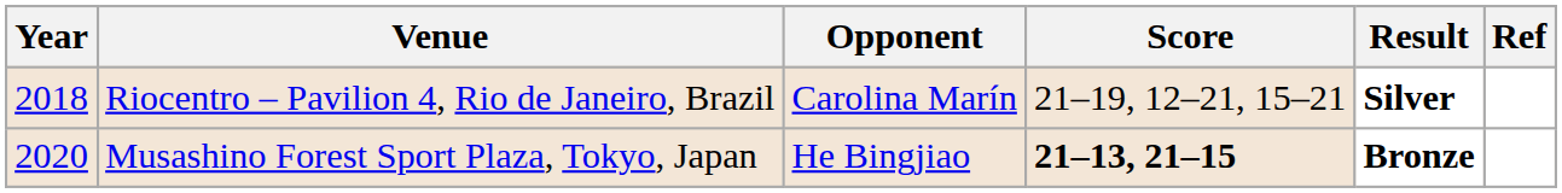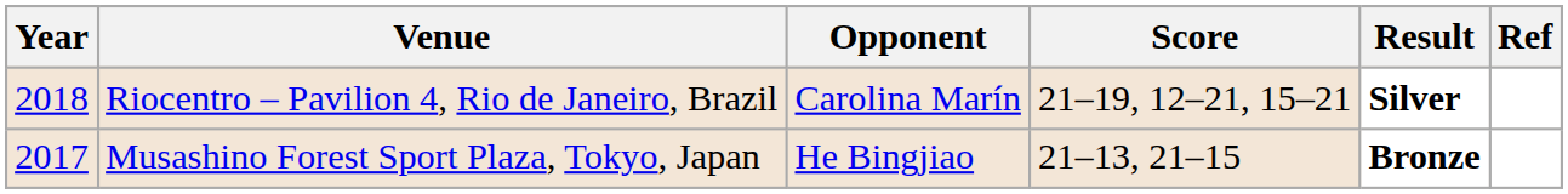 <table class="sortable wikitable" style="font-size: 90%;">
 <tr>
 <th>Year</th>
 <th>Venue</th>
 <th>Opponent</th>
 <th>Score</th>
 <th>Result</th>
 <th>Ref</th>
 </tr>
 <tr style="background:#F3E6D7">
 <td align="center"><a href='#'>2018</a></td>
 <td align="left"><a href='#'>Riocentro – Pavilion 4</a>, <a href='#'>Rio de Janeiro</a>, Brazil</td>
 <td align="left"> <a href='#'>Carolina Marín</a></td>
 <td align="left">21–19, 12–21, 15–21</td>
 <td style="text-align:left; background:white"> <strong>Silver</strong></td>
 <td style="text-align:center; background:white"></td>
 </tr>
 <tr style="background:#F3E6D7">
-<td align="center"><a href='#'>2020</a></td>
+<td align="center"><a href='#'>2017</a></td>
 <td align="left"><a href='#'>Musashino Forest Sport Plaza</a>, <a href='#'>Tokyo</a>, Japan</td>
 <td align="left"> <a href='#'>He Bingjiao</a></td>
-<td align="left"><strong>21–13, 21–15</strong></td>
+<td align="left">21–13, 21–15</td>
 <td style="text-align:left; background:white"> <strong>Bronze</strong></td>
 <td style="text-align:center; background:white"></td>
 </tr>
 </table>
